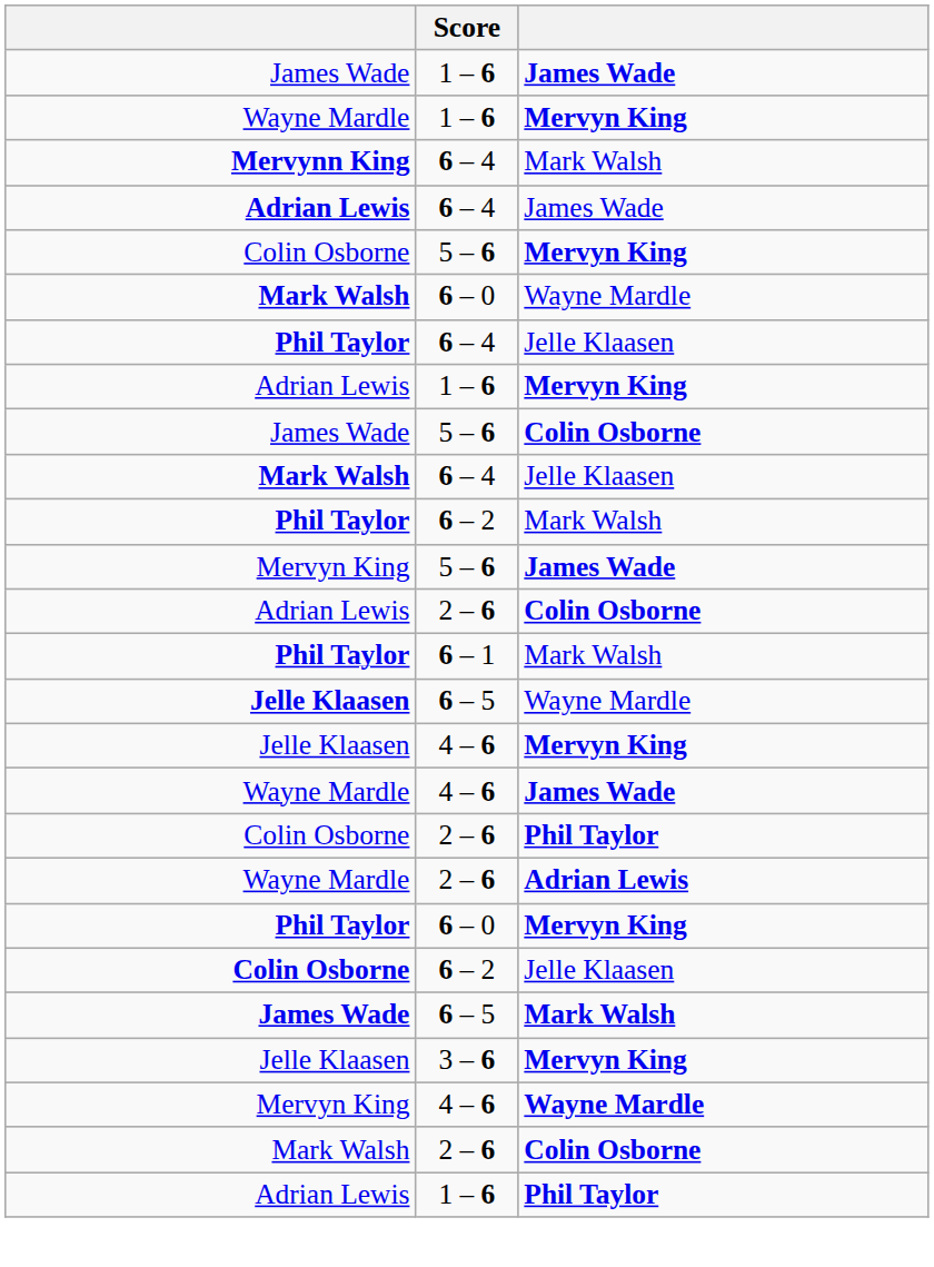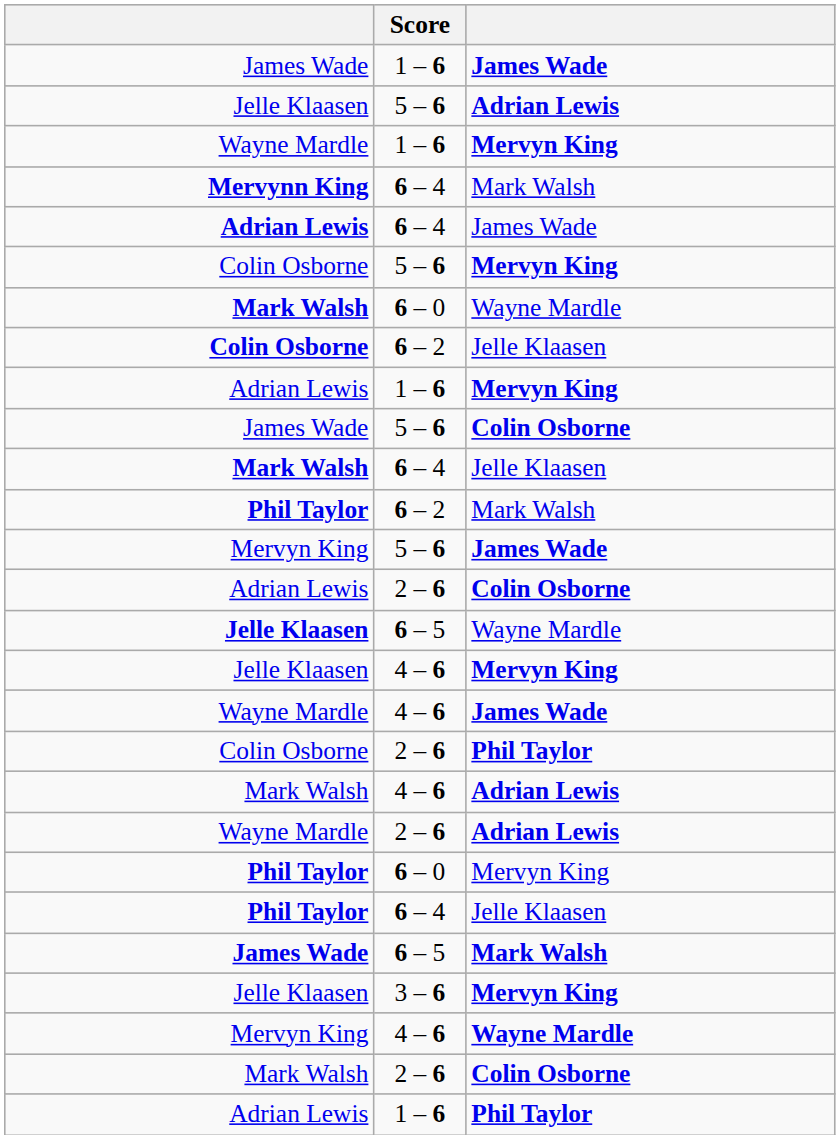 <table class=wikitable style="text-align:center">
 <tr>
 <th width=225></th>
 <th width=50>Score</th>
 <th width=225></th>
 </tr>
 <tr align=left>
 <td align=right><a href='#'>James Wade</a> </td>
 <td align=center>1 – <strong>6</strong></td>
 <td> <strong><a href='#'>James Wade</a></strong></td>
+</tr>
+<tr align=left>
+<td align=right><a href='#'>Jelle Klaasen</a> </td>
+<td align=center>5 – <strong>6</strong></td>
+<td> <strong><a href='#'>Adrian Lewis</a></strong></td>
 </tr>
 <tr align=left>
 <td align=right><a href='#'>Wayne Mardle</a> </td>
 <td align=center>1 – <strong>6</strong></td>
 <td> <strong><a href='#'>Mervyn King</a></strong></td>
 </tr>
 <tr align=left>
 <td align=right><strong><a href='#'>Mervynn King</a></strong> </td>
 <td align=center><strong>6</strong> – 4</td>
 <td> <a href='#'>Mark Walsh</a></td>
 </tr>
 <tr align=left>
 <td align=right><strong><a href='#'>Adrian Lewis</a></strong> </td>
 <td align=center><strong>6</strong> – 4</td>
 <td> <a href='#'>James Wade</a></td>
 </tr>
 <tr align=left>
 <td align=right><a href='#'>Colin Osborne</a> </td>
 <td align=center>5 – <strong>6</strong></td>
 <td> <strong><a href='#'>Mervyn King</a></strong></td>
 </tr>
 <tr align=left>
 <td align=right><strong><a href='#'>Mark Walsh</a></strong> </td>
 <td align=center><strong>6</strong> – 0</td>
 <td> <a href='#'>Wayne Mardle</a></td>
 </tr>
 <tr align=left>
-<td align=right><strong><a href='#'>Phil Taylor</a></strong> </td>
-<td align=center><strong>6</strong> – 4</td>
+<td align=right><strong><a href='#'>Colin Osborne</a></strong> </td>
+<td align=center><strong>6</strong> – 2</td>
 <td> <a href='#'>Jelle Klaasen</a></td>
 </tr>
 <tr align=left>
 <td align=right><a href='#'>Adrian Lewis</a> </td>
 <td align=center>1 – <strong>6</strong></td>
 <td> <strong><a href='#'>Mervyn King</a></strong></td>
 </tr>
 <tr align=left>
 <td align=right><a href='#'>James Wade</a> </td>
 <td align=center>5 – <strong>6</strong></td>
 <td> <strong><a href='#'>Colin Osborne</a></strong></td>
 </tr>
 <tr align=left>
 <td align=right><strong><a href='#'>Mark Walsh</a></strong> </td>
 <td align=center><strong>6</strong> – 4</td>
 <td> <a href='#'>Jelle Klaasen</a></td>
 </tr>
 <tr align=left>
 <td align=right><strong><a href='#'>Phil Taylor</a></strong> </td>
 <td align=center><strong>6</strong> – 2</td>
 <td> <a href='#'>Mark Walsh</a></td>
 </tr>
 <tr align=left>
 <td align=right><a href='#'>Mervyn King</a> </td>
 <td align=center>5 – <strong>6</strong></td>
 <td> <strong><a href='#'>James Wade</a></strong></td>
 </tr>
 <tr align=left>
 <td align=right><a href='#'>Adrian Lewis</a> </td>
 <td align=center>2 – <strong>6</strong></td>
 <td> <strong><a href='#'>Colin Osborne</a></strong></td>
 </tr>
 <tr align=left>
-<td align=right><strong><a href='#'>Phil Taylor</a></strong> </td>
-<td align=center><strong>6</strong> – 1</td>
-<td> <a href='#'>Mark Walsh</a></td>
-</tr>
-<tr align=left>
 <td align=right><strong><a href='#'>Jelle Klaasen</a></strong> </td>
 <td align=center><strong>6</strong> – 5</td>
 <td> <a href='#'>Wayne Mardle</a></td>
 </tr>
 <tr align=left>
 <td align=right><a href='#'>Jelle Klaasen</a> </td>
 <td align=center>4 – <strong>6</strong></td>
 <td> <strong><a href='#'>Mervyn King</a></strong></td>
 </tr>
 <tr align=left>
 <td align=right><a href='#'>Wayne Mardle</a> </td>
 <td align=center>4 – <strong>6</strong></td>
 <td> <strong><a href='#'>James Wade</a></strong></td>
 </tr>
 <tr align=left>
 <td align=right><a href='#'>Colin Osborne</a> </td>
 <td align=center>2 – <strong>6</strong></td>
 <td> <strong><a href='#'>Phil Taylor</a></strong></td>
 </tr>
 <tr align=left>
+<td align=right><a href='#'>Mark Walsh</a> </td>
+<td align=center>4 – <strong>6</strong></td>
+<td> <strong><a href='#'>Adrian Lewis</a></strong></td>
+</tr>
+<tr align=left>
 <td align=right><a href='#'>Wayne Mardle</a> </td>
 <td align=center>2 – <strong>6</strong></td>
 <td> <strong><a href='#'>Adrian Lewis</a></strong></td>
 </tr>
 <tr align=left>
 <td align=right><strong><a href='#'>Phil Taylor</a></strong> </td>
 <td align=center><strong>6</strong> – 0</td>
-<td><strong> <a href='#'>Mervyn King</a></strong></td>
+<td> <a href='#'>Mervyn King</a></td>
 </tr>
 <tr align=left>
-<td align=right><strong><a href='#'>Colin Osborne</a></strong> </td>
-<td align=center><strong>6</strong> – 2</td>
+<td align=right><strong><a href='#'>Phil Taylor</a></strong> </td>
+<td align=center><strong>6</strong> – 4</td>
 <td> <a href='#'>Jelle Klaasen</a></td>
 </tr>
 <tr align=left>
 <td align=right><strong><a href='#'>James Wade</a></strong> </td>
 <td align=center><strong>6</strong> – 5</td>
 <td><strong> <a href='#'>Mark Walsh</a></strong></td>
 </tr>
 <tr align=left>
 <td align=right><a href='#'>Jelle Klaasen</a> </td>
 <td align=center>3 – <strong>6</strong></td>
 <td> <strong><a href='#'>Mervyn King</a></strong></td>
 </tr>
 <tr align=left>
 <td align=right><a href='#'>Mervyn King</a> </td>
 <td align=center>4 – <strong>6</strong></td>
 <td> <strong><a href='#'>Wayne Mardle</a></strong></td>
 </tr>
 <tr align=left>
 <td align=right><a href='#'>Mark Walsh</a> </td>
 <td align=center>2 – <strong>6</strong></td>
 <td> <strong><a href='#'>Colin Osborne</a></strong></td>
 </tr>
 <tr align=left>
 <td align=right><a href='#'>Adrian Lewis</a> </td>
 <td align=center>1 – <strong>6</strong></td>
 <td> <strong><a href='#'>Phil Taylor</a></strong></td>
 </tr>
 </table>
